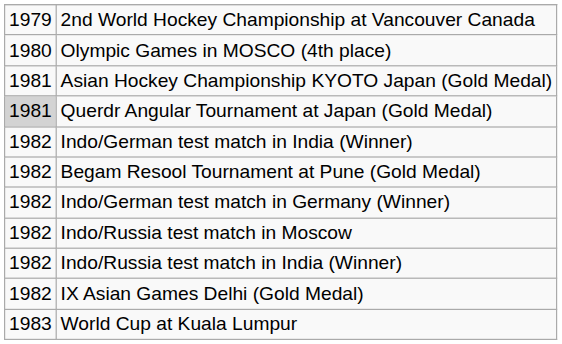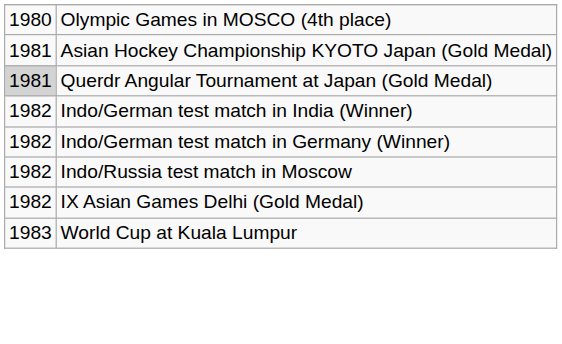 <table class="wikitable">
 <tr Year !! Tournament>
-</tr>
-<tr>
-<td>1979</td>
-<td>2nd World Hockey Championship at Vancouver Canada</td>
 </tr>
 <tr>
 <td>1980</td>
 <td>Olympic Games in MOSCO (4th place)</td>
 </tr>
 <tr>
 <td>1981</td>
 <td>Asian Hockey Championship KYOTO Japan (Gold Medal)</td>
 </tr>
 <tr>
 <td style="background: lightgrey;">1981</td>
 <td>Querdr Angular Tournament at Japan (Gold Medal)</td>
 </tr>
 <tr>
 <td>1982</td>
 <td>Indo/German test match in India (Winner)</td>
 </tr>
 <tr>
 <td>1982</td>
-<td>Begam Resool Tournament at Pune (Gold Medal)</td>
-</tr>
-<tr>
-<td>1982</td>
 <td>Indo/German test match in Germany (Winner)</td>
 </tr>
 <tr>
 <td>1982</td>
 <td>Indo/Russia test match in Moscow</td>
-</tr>
-<tr>
-<td>1982</td>
-<td>Indo/Russia test match in India (Winner)</td>
 </tr>
 <tr>
 <td>1982</td>
 <td>IX Asian Games Delhi (Gold Medal)</td>
 </tr>
 <tr>
 <td>1983</td>
 <td>World Cup at Kuala Lumpur</td>
 </tr>
 </table>
